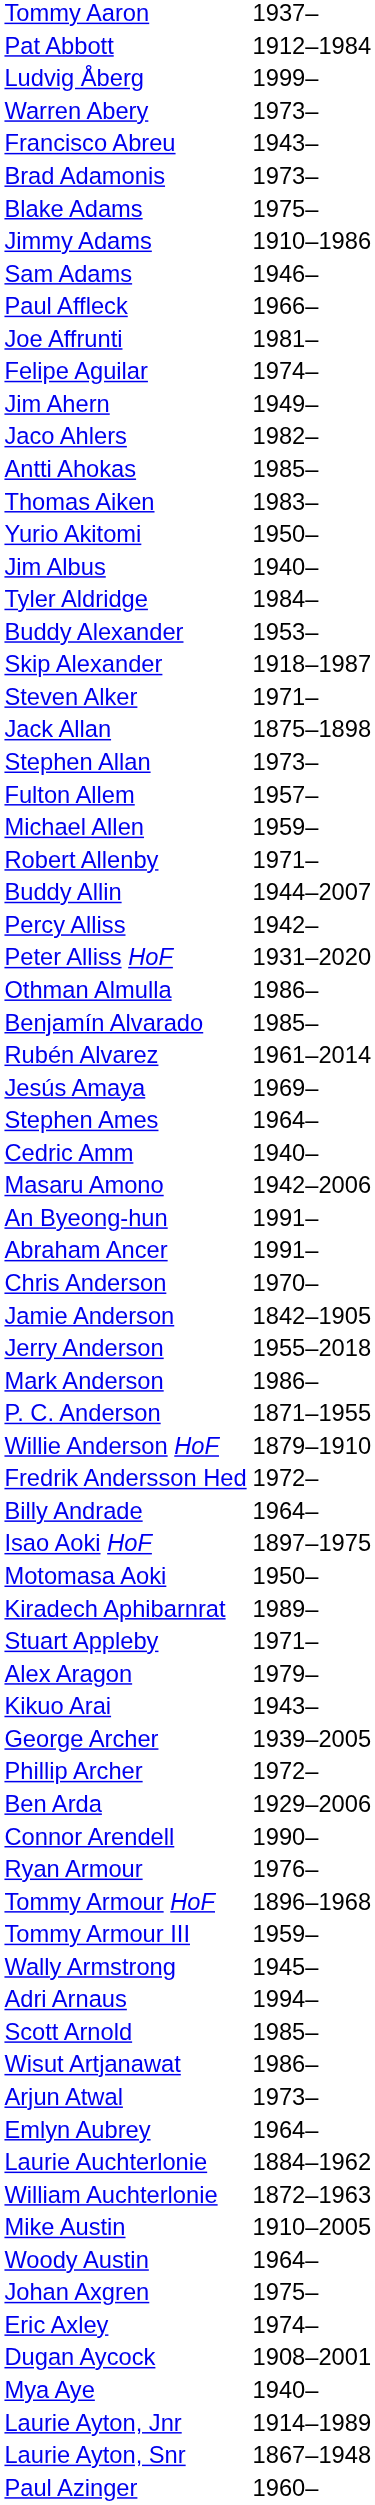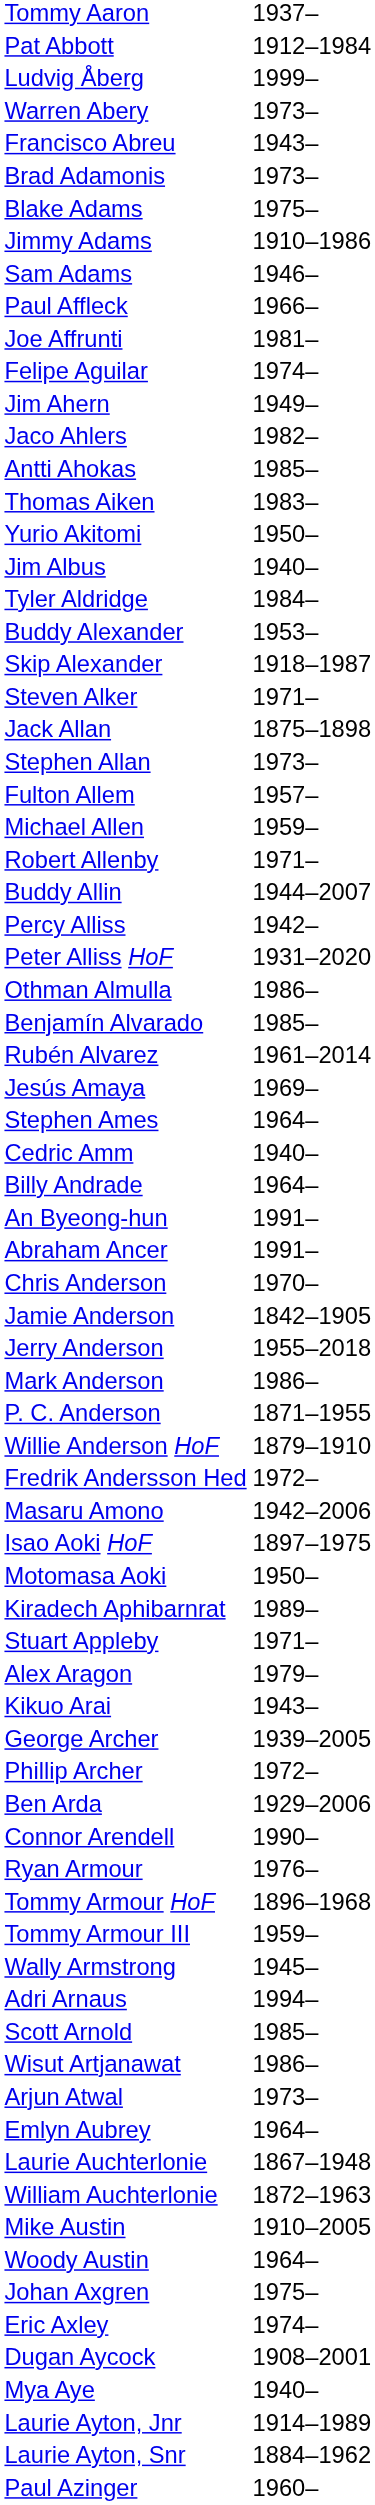 <table>
 <tr>
 <td> <a href='#'>Tommy Aaron</a></td>
 <td>1937–</td>
 </tr>
 <tr>
 <td> <a href='#'>Pat Abbott</a></td>
 <td>1912–1984</td>
 </tr>
 <tr>
 <td> <a href='#'>Ludvig Åberg</a></td>
 <td>1999–</td>
 </tr>
 <tr>
 <td> <a href='#'>Warren Abery</a></td>
 <td>1973–</td>
 </tr>
 <tr>
 <td> <a href='#'>Francisco Abreu</a></td>
 <td>1943–</td>
 </tr>
 <tr>
 <td> <a href='#'>Brad Adamonis</a></td>
 <td>1973–</td>
 </tr>
 <tr>
 <td> <a href='#'>Blake Adams</a></td>
 <td>1975–</td>
 </tr>
 <tr>
 <td> <a href='#'>Jimmy Adams</a></td>
 <td>1910–1986</td>
 </tr>
 <tr>
 <td> <a href='#'>Sam Adams</a></td>
 <td>1946–</td>
 </tr>
 <tr>
 <td> <a href='#'>Paul Affleck</a></td>
 <td>1966–</td>
 </tr>
 <tr>
 <td> <a href='#'>Joe Affrunti</a></td>
 <td>1981–</td>
 </tr>
 <tr>
 <td> <a href='#'>Felipe Aguilar</a></td>
 <td>1974–</td>
 </tr>
 <tr>
 <td> <a href='#'>Jim Ahern</a></td>
 <td>1949–</td>
 </tr>
 <tr>
 <td> <a href='#'>Jaco Ahlers</a></td>
 <td>1982–</td>
 </tr>
 <tr>
 <td> <a href='#'>Antti Ahokas</a></td>
 <td>1985–</td>
 </tr>
 <tr>
 <td> <a href='#'>Thomas Aiken</a></td>
 <td>1983–</td>
 </tr>
 <tr>
 <td> <a href='#'>Yurio Akitomi</a></td>
 <td>1950–</td>
 </tr>
 <tr>
 <td> <a href='#'>Jim Albus</a></td>
 <td>1940–</td>
 </tr>
 <tr>
 <td> <a href='#'>Tyler Aldridge</a></td>
 <td>1984–</td>
 </tr>
 <tr>
 <td> <a href='#'>Buddy Alexander</a></td>
 <td>1953–</td>
 </tr>
 <tr>
 <td> <a href='#'>Skip Alexander</a></td>
 <td>1918–1987</td>
 </tr>
 <tr>
 <td> <a href='#'>Steven Alker</a></td>
 <td>1971–</td>
 </tr>
 <tr>
 <td> <a href='#'>Jack Allan</a></td>
 <td>1875–1898</td>
 </tr>
 <tr>
 <td> <a href='#'>Stephen Allan</a></td>
 <td>1973–</td>
 </tr>
 <tr>
 <td> <a href='#'>Fulton Allem</a></td>
 <td>1957–</td>
 </tr>
 <tr>
 <td> <a href='#'>Michael Allen</a></td>
 <td>1959–</td>
 </tr>
 <tr>
 <td> <a href='#'>Robert Allenby</a></td>
 <td>1971–</td>
 </tr>
 <tr>
 <td> <a href='#'>Buddy Allin</a></td>
 <td>1944–2007</td>
 </tr>
 <tr>
 <td> <a href='#'>Percy Alliss</a></td>
 <td>1942–</td>
 </tr>
 <tr>
 <td> <a href='#'>Peter Alliss</a> <em><a href='#'><span>HoF</span></a></em></td>
 <td>1931–2020</td>
 </tr>
 <tr>
 <td> <a href='#'>Othman Almulla</a></td>
 <td>1986–</td>
 </tr>
 <tr>
 <td> <a href='#'>Benjamín Alvarado</a></td>
 <td>1985–</td>
 </tr>
 <tr>
 <td> <a href='#'>Rubén Alvarez</a></td>
 <td>1961–2014</td>
 </tr>
 <tr>
 <td> <a href='#'>Jesús Amaya</a></td>
 <td>1969–</td>
 </tr>
 <tr>
 <td>  <a href='#'>Stephen Ames</a></td>
 <td>1964–</td>
 </tr>
 <tr>
 <td> <a href='#'>Cedric Amm</a></td>
 <td>1940–</td>
 </tr>
 <tr>
-<td> <a href='#'>Masaru Amono</a></td>
-<td>1942–2006</td>
+<td> <a href='#'>Billy Andrade</a></td>
+<td>1964–</td>
 </tr>
 <tr>
 <td> <a href='#'>An Byeong-hun</a></td>
 <td>1991–</td>
 </tr>
 <tr>
 <td> <a href='#'>Abraham Ancer</a></td>
 <td>1991–</td>
 </tr>
 <tr>
 <td> <a href='#'>Chris Anderson</a></td>
 <td>1970–</td>
 </tr>
 <tr>
 <td> <a href='#'>Jamie Anderson</a></td>
 <td>1842–1905</td>
 </tr>
 <tr>
 <td> <a href='#'>Jerry Anderson</a></td>
 <td>1955–2018</td>
 </tr>
 <tr>
 <td> <a href='#'>Mark Anderson</a></td>
 <td>1986–</td>
 </tr>
 <tr>
 <td>  <a href='#'>P. C. Anderson</a></td>
 <td>1871–1955</td>
 </tr>
 <tr>
 <td>  <a href='#'>Willie Anderson</a> <em><a href='#'><span>HoF</span></a></em></td>
 <td>1879–1910</td>
 </tr>
 <tr>
 <td> <a href='#'>Fredrik Andersson Hed</a></td>
 <td>1972–</td>
 </tr>
 <tr>
-<td> <a href='#'>Billy Andrade</a></td>
-<td>1964–</td>
+<td> <a href='#'>Masaru Amono</a></td>
+<td>1942–2006</td>
 </tr>
 <tr>
 <td> <a href='#'>Isao Aoki</a> <em><a href='#'><span>HoF</span></a></em></td>
 <td>1897–1975</td>
 </tr>
 <tr>
 <td> <a href='#'>Motomasa Aoki</a></td>
 <td>1950–</td>
 </tr>
 <tr>
 <td> <a href='#'>Kiradech Aphibarnrat</a></td>
 <td>1989–</td>
 </tr>
 <tr>
 <td> <a href='#'>Stuart Appleby</a></td>
 <td>1971–</td>
 </tr>
 <tr>
 <td> <a href='#'>Alex Aragon</a></td>
 <td>1979–</td>
 </tr>
 <tr>
 <td> <a href='#'>Kikuo Arai</a></td>
 <td>1943–</td>
 </tr>
 <tr>
 <td> <a href='#'>George Archer</a></td>
 <td>1939–2005</td>
 </tr>
 <tr>
 <td> <a href='#'>Phillip Archer</a></td>
 <td>1972–</td>
 </tr>
 <tr>
 <td> <a href='#'>Ben Arda</a></td>
 <td>1929–2006</td>
 </tr>
 <tr>
 <td> <a href='#'>Connor Arendell</a></td>
 <td>1990–</td>
 </tr>
 <tr>
 <td> <a href='#'>Ryan Armour</a></td>
 <td>1976–</td>
 </tr>
 <tr>
 <td>  <a href='#'>Tommy Armour</a> <em><a href='#'><span>HoF</span></a></em></td>
 <td>1896–1968</td>
 </tr>
 <tr>
 <td> <a href='#'>Tommy Armour III</a></td>
 <td>1959–</td>
 </tr>
 <tr>
 <td> <a href='#'>Wally Armstrong</a></td>
 <td>1945–</td>
 </tr>
 <tr>
 <td> <a href='#'>Adri Arnaus</a></td>
 <td>1994–</td>
 </tr>
 <tr>
 <td> <a href='#'>Scott Arnold</a></td>
 <td>1985–</td>
 </tr>
 <tr>
 <td> <a href='#'>Wisut Artjanawat</a></td>
 <td>1986–</td>
 </tr>
 <tr>
 <td> <a href='#'>Arjun Atwal</a></td>
 <td>1973–</td>
 </tr>
 <tr>
 <td> <a href='#'>Emlyn Aubrey</a></td>
 <td>1964–</td>
 </tr>
 <tr>
 <td> <a href='#'>Laurie Auchterlonie</a></td>
-<td>1884–1962</td>
+<td>1867–1948</td>
 </tr>
 <tr>
 <td> <a href='#'>William Auchterlonie</a></td>
 <td>1872–1963</td>
 </tr>
 <tr>
 <td> <a href='#'>Mike Austin</a></td>
 <td>1910–2005</td>
 </tr>
 <tr>
 <td> <a href='#'>Woody Austin</a></td>
 <td>1964–</td>
 </tr>
 <tr>
 <td> <a href='#'>Johan Axgren</a></td>
 <td>1975–</td>
 </tr>
 <tr>
 <td> <a href='#'>Eric Axley</a></td>
 <td>1974–</td>
 </tr>
 <tr>
 <td> <a href='#'>Dugan Aycock</a></td>
 <td>1908–2001</td>
 </tr>
 <tr>
 <td> <a href='#'>Mya Aye</a></td>
 <td>1940–</td>
 </tr>
 <tr>
 <td> <a href='#'>Laurie Ayton, Jnr</a></td>
 <td>1914–1989</td>
 </tr>
 <tr>
 <td> <a href='#'>Laurie Ayton, Snr</a></td>
-<td>1867–1948</td>
+<td>1884–1962</td>
 </tr>
 <tr>
 <td> <a href='#'>Paul Azinger</a></td>
 <td>1960–</td>
 </tr>
 </table>
